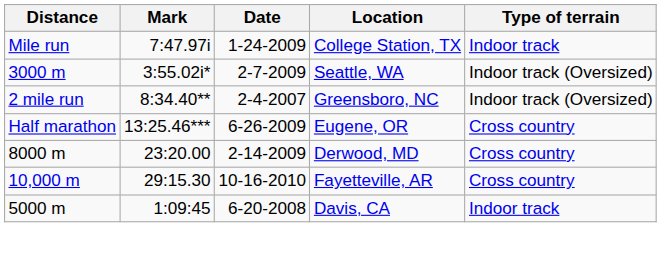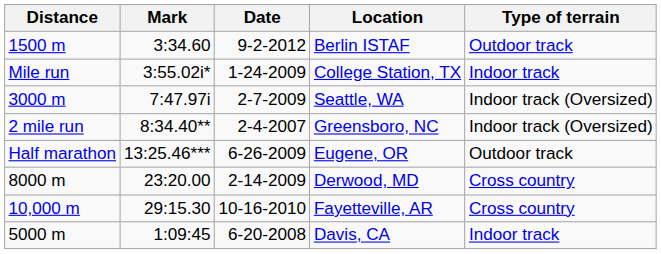 <table class="wikitable">
 <tr>
 <th>Distance</th>
 <th>Mark</th>
 <th>Date</th>
 <th>Location</th>
 <th>Type of terrain</th>
 </tr>
 <tr>
+<td><a href='#'>1500 m</a></td>
+<td align=right>3:34.60</td>
+<td align=right>9-2-2012</td>
+<td><a href='#'>Berlin ISTAF</a></td>
+<td><a href='#'>Outdoor track</a></td>
+</tr>
+<tr>
 <td><a href='#'>Mile run</a></td>
-<td align=right>7:47.97i</td>
+<td align=right>3:55.02i*</td>
 <td align=right>1-24-2009</td>
 <td><a href='#'>College Station, TX</a></td>
 <td><a href='#'>Indoor track</a></td>
 </tr>
 <tr>
 <td><a href='#'>3000 m</a></td>
-<td align=right>3:55.02i*</td>
+<td align=right>7:47.97i</td>
 <td align=right>2-7-2009</td>
 <td><a href='#'>Seattle, WA</a></td>
 <td>Indoor track (Oversized)</td>
 </tr>
 <tr>
 <td><a href='#'>2 mile run</a></td>
 <td align=right>8:34.40**</td>
 <td align=right>2-4-2007</td>
 <td><a href='#'>Greensboro, NC</a></td>
 <td>Indoor track (Oversized)</td>
 </tr>
 <tr>
 <td><a href='#'>Half marathon</a></td>
 <td align=right>13:25.46***</td>
 <td align=right>6-26-2009</td>
 <td><a href='#'>Eugene, OR</a></td>
-<td><a href='#'>Cross country</a></td>
+<td>Outdoor track</td>
 </tr>
 <tr>
 <td>8000 m</td>
 <td align=right>23:20.00</td>
 <td align=right>2-14-2009</td>
 <td><a href='#'>Derwood, MD</a></td>
 <td><a href='#'>Cross country</a></td>
 </tr>
 <tr>
 <td><a href='#'>10,000 m</a></td>
 <td align=right>29:15.30</td>
 <td align=right>10-16-2010</td>
 <td><a href='#'>Fayetteville, AR</a></td>
 <td><a href='#'>Cross country</a></td>
 </tr>
 <tr>
 <td>5000 m</td>
 <td align=right>1:09:45</td>
 <td align=right>6-20-2008</td>
 <td><a href='#'>Davis, CA</a></td>
 <td><a href='#'>Indoor track</a></td>
 </tr>
 </table>
